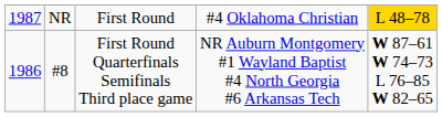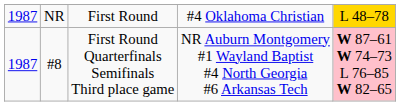 <table class="wikitable" style="text-align:center">
 <tr>
 </tr>
 <tr style="text-align:center;">
 <td><a href='#'>1987</a></td>
 <td>NR</td>
 <td>First Round</td>
 <td>#4 <a href='#'>Oklahoma Christian</a></td>
 <td style="background: gold;">L 48–78</td>
 </tr>
 <tr style="text-align:center;">
-<td><a href='#'>1986</a></td>
+<td><a href='#'>1987</a></td>
 <td>#8</td>
 <td>First Round<br>Quarterfinals<br>Semifinals<br>Third place game</td>
 <td>NR <a href='#'>Auburn Montgomery</a><br>#1 <a href='#'>Wayland Baptist</a><br>#4 <a href='#'>North Georgia</a><br>#6 <a href='#'>Arkansas Tech</a></td>
-<td><strong>W</strong> 87–61<br><strong>W</strong> 74–73<br>L 76–85<br><strong>W</strong> 82–65</td>
+<td style="background: pink;"><strong>W</strong> 87–61<br><strong>W</strong> 74–73<br>L 76–85<br><strong>W</strong> 82–65</td>
 </tr>
 </table>
